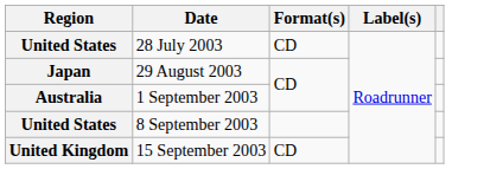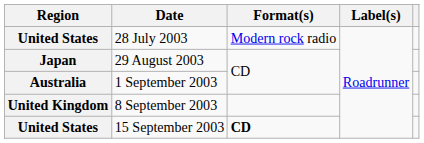 <table class="wikitable plainrowheaders">
 <tr>
 <th scope="col">Region</th>
 <th scope="col">Date</th>
 <th scope="col">Format(s)</th>
 <th scope="col">Label(s)</th>
 <th scope="col"></th>
 </tr>
 <tr>
 <th scope="row">United States</th>
 <td>28 July 2003</td>
-<td>CD</td>
+<td><a href='#'>Modern rock</a> radio</td>
 <td rowspan="5"><a href='#'>Roadrunner</a></td>
 <td></td>
 </tr>
 <tr>
 <th scope="row">Japan</th>
 <td>29 August 2003</td>
 <td rowspan="2">CD</td>
 <td></td>
 </tr>
 <tr>
 <th scope="row">Australia</th>
 <td>1 September 2003</td>
 <td></td>
 </tr>
 <tr>
-<th scope="row">United States</th>
+<th scope="row">United Kingdom</th>
 <td>8 September 2003</td>
 <td></td>
 <td></td>
 </tr>
 <tr>
-<th scope="row">United Kingdom</th>
+<th scope="row">United States</th>
 <td>15 September 2003</td>
-<td>CD</td>
+<td><strong>CD</strong></td>
 <td></td>
 </tr>
 </table>
